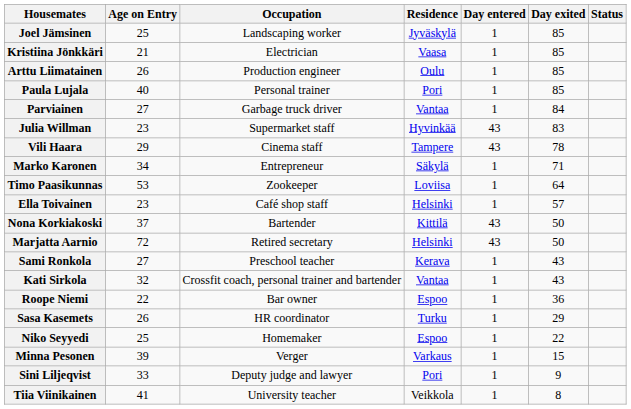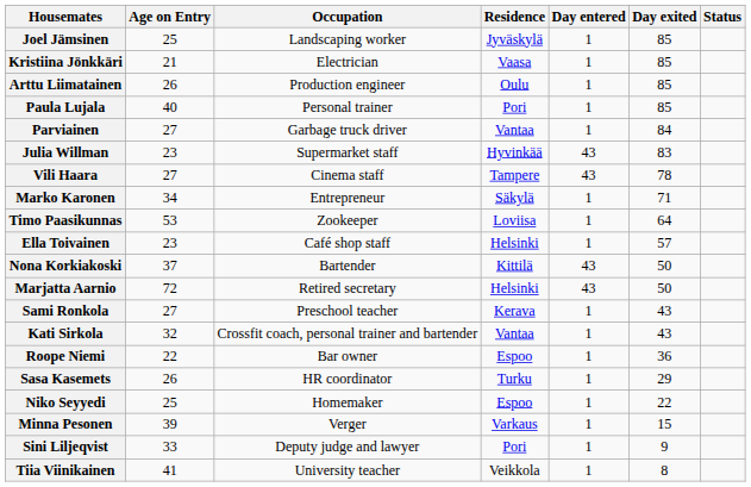 <table class="wikitable" style="text-align:center;">
 <tr>
 <th>Housemates</th>
 <th>Age on Entry</th>
 <th>Occupation</th>
 <th>Residence</th>
 <th>Day entered</th>
 <th>Day exited</th>
 <th>Status</th>
 </tr>
 <tr>
 <th>Joel Jämsinen</th>
 <td>25</td>
 <td>Landscaping worker</td>
 <td><a href='#'>Jyväskylä</a></td>
 <td>1</td>
 <td>85</td>
 <td></td>
 </tr>
 <tr>
 <th>Kristiina Jönkkäri</th>
 <td>21</td>
 <td>Electrician</td>
 <td><a href='#'>Vaasa</a></td>
 <td>1</td>
 <td>85</td>
 <td></td>
 </tr>
 <tr>
 <th>Arttu Liimatainen</th>
 <td>26</td>
 <td>Production engineer</td>
 <td><a href='#'>Oulu</a></td>
 <td>1</td>
 <td>85</td>
 <td></td>
 </tr>
 <tr>
 <th>Paula Lujala</th>
 <td>40</td>
 <td>Personal trainer</td>
 <td><a href='#'>Pori</a></td>
 <td>1</td>
 <td>85</td>
 <td></td>
 </tr>
 <tr>
 <th> Parviainen</th>
 <td>27</td>
 <td>Garbage truck driver</td>
 <td><a href='#'>Vantaa</a></td>
 <td>1</td>
 <td>84</td>
 <td></td>
 </tr>
 <tr>
 <th>Julia Willman</th>
 <td>23</td>
 <td>Supermarket staff</td>
 <td><a href='#'>Hyvinkää</a></td>
 <td>43</td>
 <td>83</td>
 <td></td>
 </tr>
 <tr>
 <th>Vili Haara</th>
-<td>29</td>
+<td>27</td>
 <td>Cinema staff</td>
 <td><a href='#'>Tampere</a></td>
 <td>43</td>
 <td>78</td>
 <td></td>
 </tr>
 <tr>
 <th>Marko Karonen</th>
 <td>34</td>
 <td>Entrepreneur</td>
 <td><a href='#'>Säkylä</a></td>
 <td>1</td>
 <td>71</td>
 <td></td>
 </tr>
 <tr>
 <th>Timo Paasikunnas</th>
 <td>53</td>
 <td>Zookeeper</td>
 <td><a href='#'>Loviisa</a></td>
 <td>1</td>
 <td>64</td>
 <td></td>
 </tr>
 <tr>
 <th>Ella Toivainen</th>
 <td>23</td>
 <td>Café shop staff</td>
 <td><a href='#'>Helsinki</a></td>
 <td>1</td>
 <td>57</td>
 <td></td>
 </tr>
 <tr>
 <th>Nona Korkiakoski</th>
 <td>37</td>
 <td>Bartender</td>
 <td><a href='#'>Kittilä</a></td>
 <td>43</td>
 <td>50</td>
 <td></td>
 </tr>
 <tr>
 <th>Marjatta Aarnio</th>
 <td>72</td>
 <td>Retired secretary</td>
 <td><a href='#'>Helsinki</a></td>
 <td>43</td>
 <td>50</td>
 <td></td>
 </tr>
 <tr>
 <th>Sami Ronkola</th>
 <td>27</td>
 <td>Preschool teacher</td>
 <td><a href='#'>Kerava</a></td>
 <td>1</td>
 <td>43</td>
 <td></td>
 </tr>
 <tr>
 <th>Kati Sirkola</th>
 <td>32</td>
 <td>Crossfit coach, personal trainer and bartender</td>
 <td><a href='#'>Vantaa</a></td>
 <td>1</td>
 <td>43</td>
 <td></td>
 </tr>
 <tr>
 <th>Roope Niemi</th>
 <td>22</td>
 <td>Bar owner</td>
 <td><a href='#'>Espoo</a></td>
 <td>1</td>
 <td>36</td>
 <td></td>
 </tr>
 <tr>
 <th>Sasa Kasemets</th>
 <td>26</td>
 <td>HR coordinator</td>
 <td><a href='#'>Turku</a></td>
 <td>1</td>
 <td>29</td>
 <td></td>
 </tr>
 <tr>
 <th>Niko Seyyedi</th>
 <td>25</td>
 <td>Homemaker</td>
 <td><a href='#'>Espoo</a></td>
 <td>1</td>
 <td>22</td>
 <td></td>
 </tr>
 <tr>
 <th>Minna Pesonen</th>
 <td>39</td>
 <td>Verger</td>
 <td><a href='#'>Varkaus</a></td>
 <td>1</td>
 <td>15</td>
 <td></td>
 </tr>
 <tr>
 <th>Sini Liljeqvist</th>
 <td>33</td>
 <td>Deputy judge and lawyer</td>
 <td><a href='#'>Pori</a></td>
 <td>1</td>
 <td>9</td>
 <td></td>
 </tr>
 <tr>
 <th>Tiia Viinikainen</th>
 <td>41</td>
 <td>University teacher</td>
 <td>Veikkola</td>
 <td>1</td>
 <td>8</td>
 <td></td>
 </tr>
 </table>
